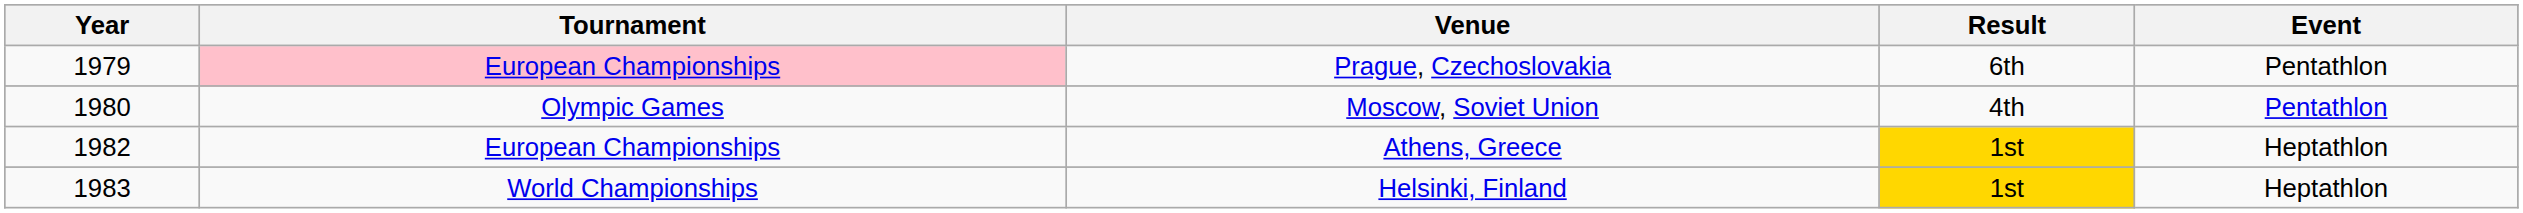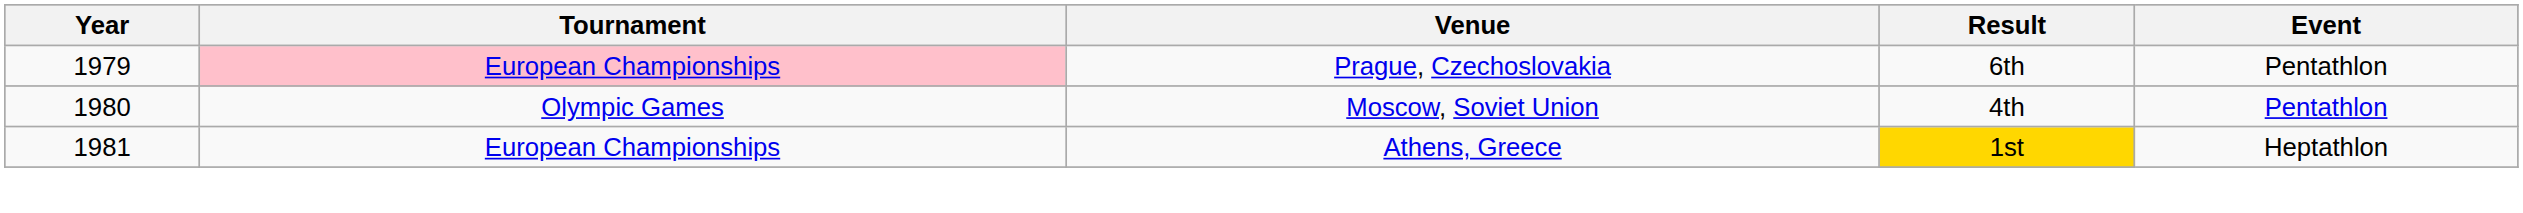 <table class="wikitable" style=" text-align:center; font-size:95%;" width="75%">
 <tr>
 <th>Year</th>
 <th>Tournament</th>
 <th>Venue</th>
 <th>Result</th>
 <th>Event</th>
 </tr>
 <tr>
 <td>1979</td>
 <td style="background: pink;"><a href='#'>European Championships</a></td>
 <td><a href='#'>Prague</a>, <a href='#'>Czechoslovakia</a></td>
 <td align="center">6th</td>
 <td>Pentathlon</td>
 </tr>
 <tr>
 <td>1980</td>
 <td><a href='#'>Olympic Games</a></td>
 <td><a href='#'>Moscow</a>, <a href='#'>Soviet Union</a></td>
 <td>4th</td>
 <td><a href='#'>Pentathlon</a></td>
 </tr>
 <tr>
-<td>1982</td>
+<td>1981</td>
 <td><a href='#'>European Championships</a></td>
 <td><a href='#'>Athens, Greece</a></td>
 <td bgcolor="gold">1st</td>
 <td>Heptathlon</td>
 </tr>
-<tr>
-<td>1983</td>
-<td><a href='#'>World Championships</a></td>
-<td><a href='#'>Helsinki, Finland</a></td>
-<td bgcolor="gold" align="center">1st</td>
-<td>Heptathlon</td>
-</tr>
 </table>
